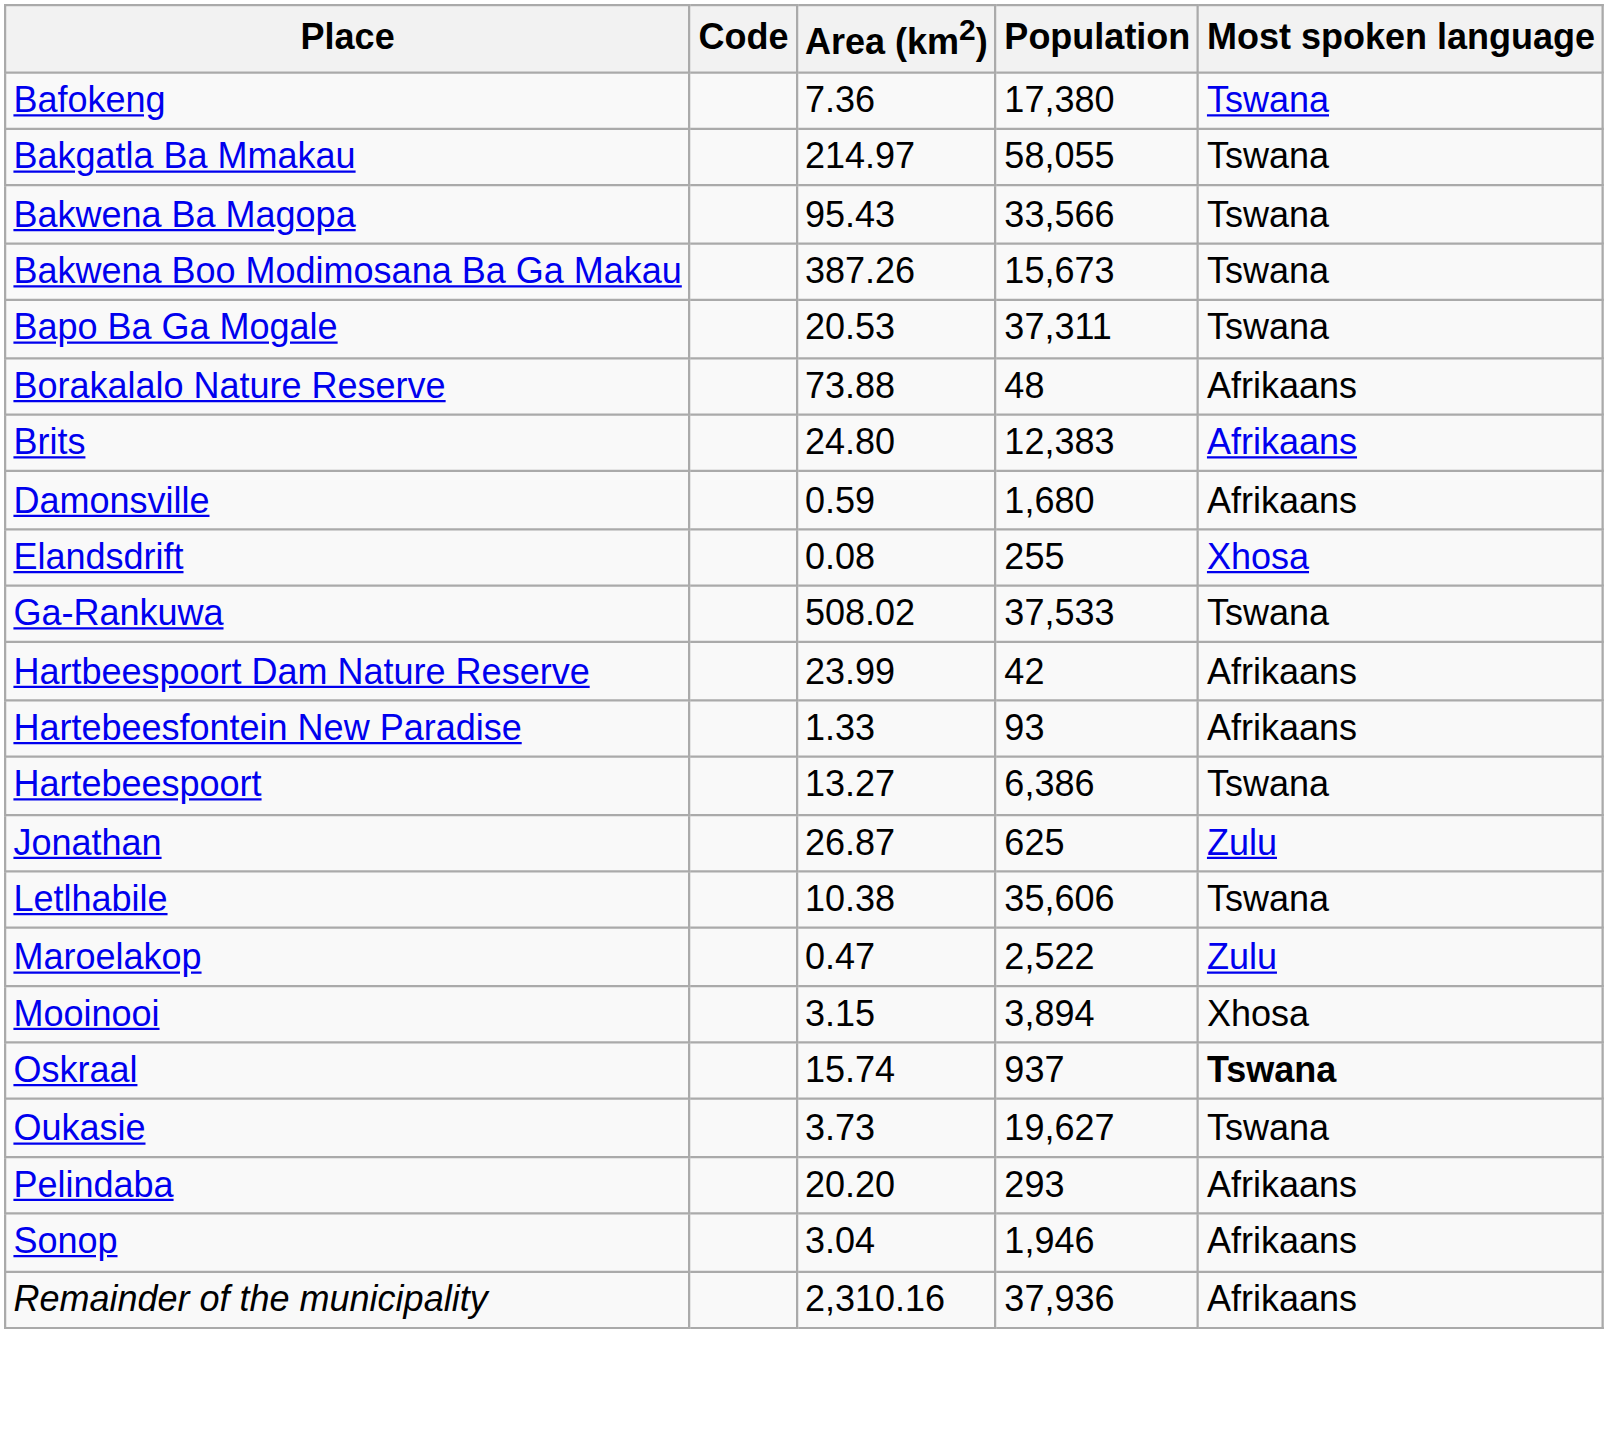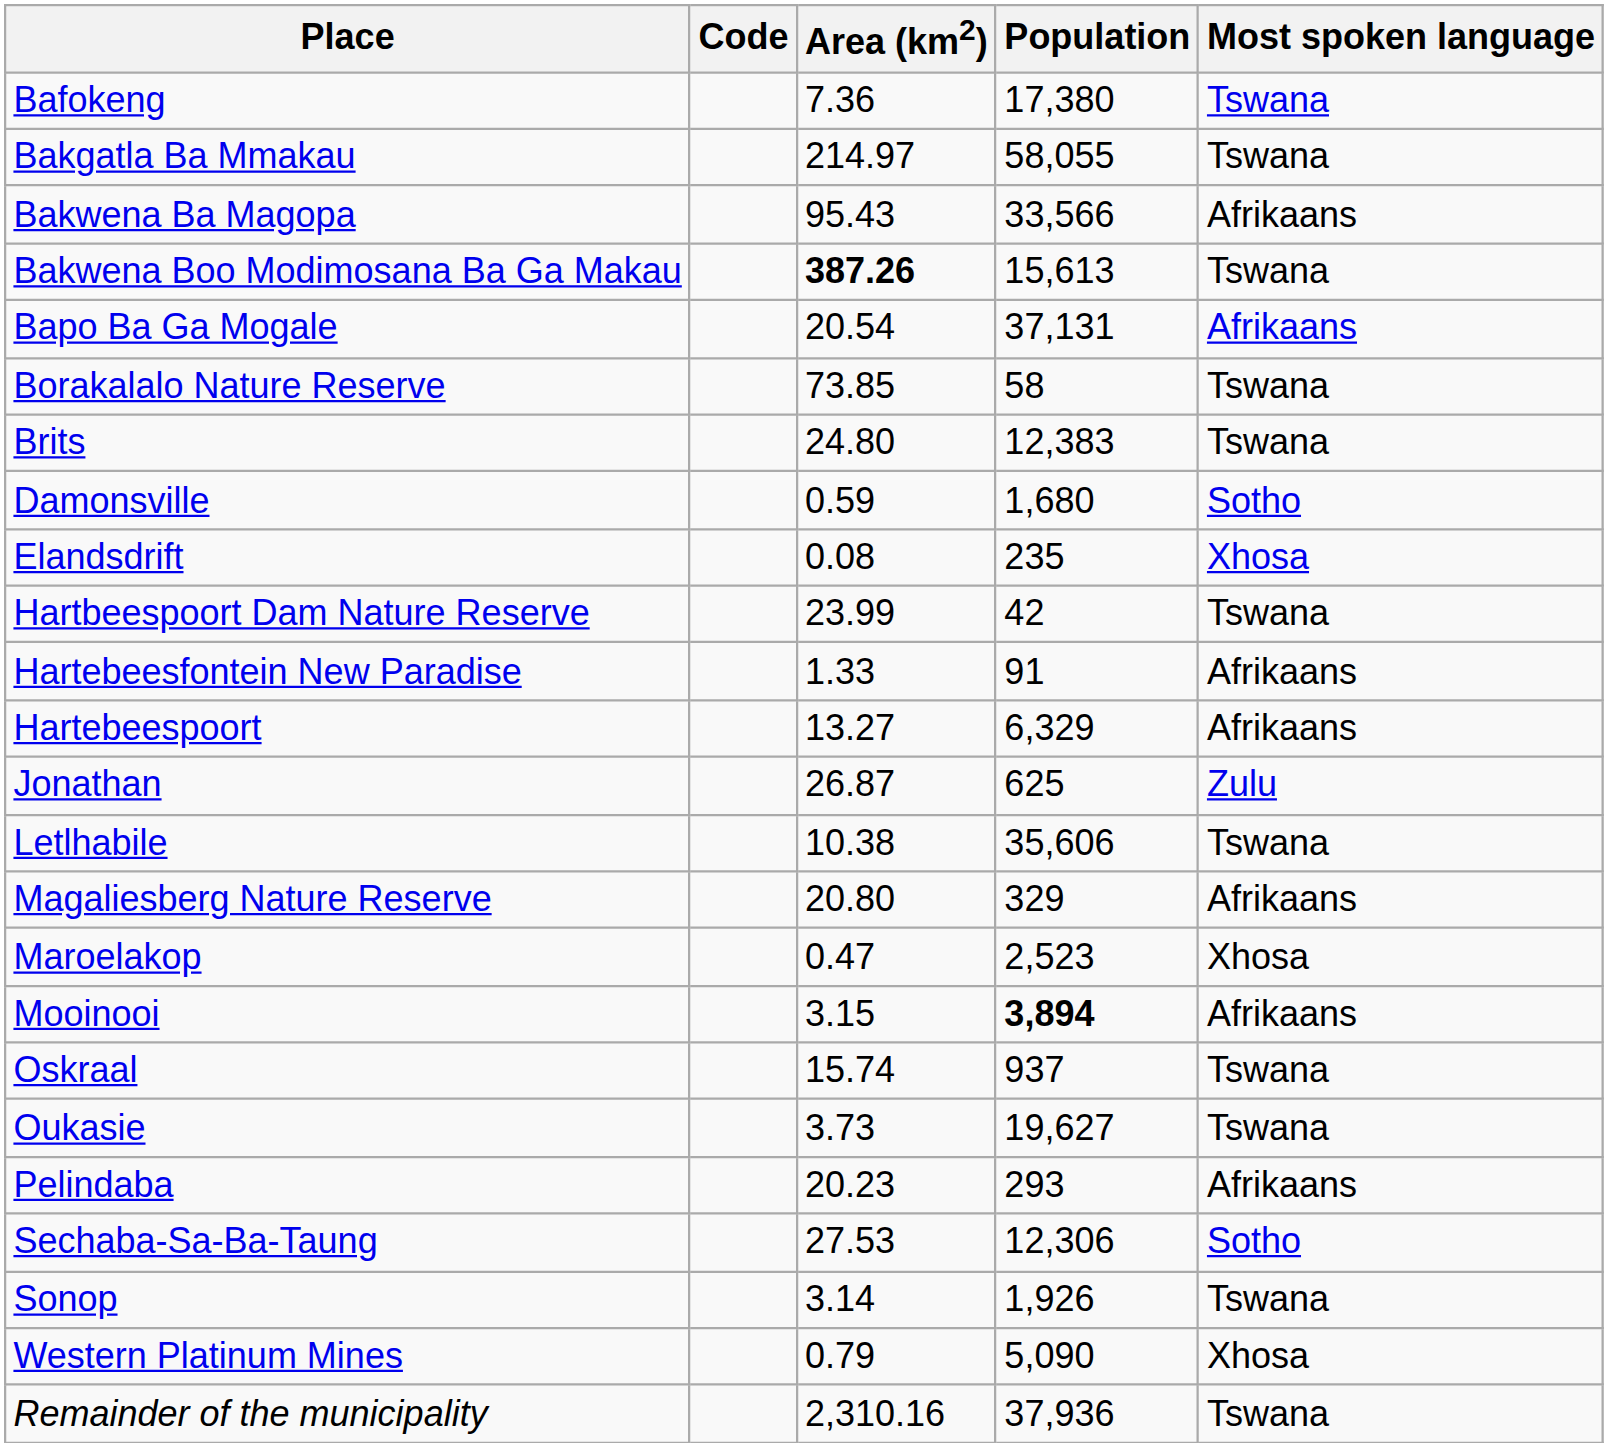 <table class="wikitable sortable">
 <tr>
 <th>Place</th>
 <th>Code</th>
 <th>Area (km<sup>2</sup>)</th>
 <th>Population</th>
 <th>Most spoken language</th>
 </tr>
 <tr>
 <td><a href='#'>Bafokeng</a></td>
 <td></td>
 <td>7.36</td>
 <td>17,380</td>
 <td><a href='#'>Tswana</a></td>
 </tr>
 <tr>
 <td><a href='#'>Bakgatla Ba Mmakau</a></td>
 <td></td>
 <td>214.97</td>
 <td>58,055</td>
 <td>Tswana</td>
 </tr>
 <tr>
 <td><a href='#'>Bakwena Ba Magopa</a></td>
 <td></td>
 <td>95.43</td>
 <td>33,566</td>
-<td>Tswana</td>
+<td>Afrikaans</td>
 </tr>
 <tr>
 <td><a href='#'>Bakwena Boo Modimosana Ba Ga Makau</a></td>
 <td></td>
-<td>387.26</td>
-<td>15,673</td>
+<td><strong>387.26</strong></td>
+<td>15,613</td>
 <td>Tswana</td>
 </tr>
 <tr>
 <td><a href='#'>Bapo Ba Ga Mogale</a></td>
 <td></td>
-<td>20.53</td>
-<td>37,311</td>
-<td>Tswana</td>
+<td>20.54</td>
+<td>37,131</td>
+<td><a href='#'>Afrikaans</a></td>
 </tr>
 <tr>
 <td><a href='#'>Borakalalo Nature Reserve</a></td>
 <td></td>
-<td>73.88</td>
-<td>48</td>
-<td>Afrikaans</td>
+<td>73.85</td>
+<td>58</td>
+<td>Tswana</td>
 </tr>
 <tr>
 <td><a href='#'>Brits</a></td>
 <td></td>
 <td>24.80</td>
 <td>12,383</td>
-<td><a href='#'>Afrikaans</a></td>
+<td>Tswana</td>
 </tr>
 <tr>
 <td><a href='#'>Damonsville</a></td>
 <td></td>
 <td>0.59</td>
 <td>1,680</td>
-<td>Afrikaans</td>
+<td><a href='#'>Sotho</a></td>
 </tr>
 <tr>
 <td><a href='#'>Elandsdrift</a></td>
 <td></td>
 <td>0.08</td>
-<td>255</td>
+<td>235</td>
 <td><a href='#'>Xhosa</a></td>
-</tr>
-<tr>
-<td><a href='#'>Ga-Rankuwa</a></td>
-<td></td>
-<td>508.02</td>
-<td>37,533</td>
-<td>Tswana</td>
 </tr>
 <tr>
 <td><a href='#'>Hartbeespoort Dam Nature Reserve</a></td>
 <td></td>
 <td>23.99</td>
 <td>42</td>
-<td>Afrikaans</td>
+<td>Tswana</td>
 </tr>
 <tr>
 <td><a href='#'>Hartebeesfontein New Paradise</a></td>
 <td></td>
 <td>1.33</td>
-<td>93</td>
+<td>91</td>
 <td>Afrikaans</td>
 </tr>
 <tr>
 <td><a href='#'>Hartebeespoort</a></td>
 <td></td>
 <td>13.27</td>
-<td>6,386</td>
-<td>Tswana</td>
+<td>6,329</td>
+<td>Afrikaans</td>
 </tr>
 <tr>
 <td><a href='#'>Jonathan</a></td>
 <td></td>
 <td>26.87</td>
 <td>625</td>
 <td><a href='#'>Zulu</a></td>
 </tr>
 <tr>
 <td><a href='#'>Letlhabile</a></td>
 <td></td>
 <td>10.38</td>
 <td>35,606</td>
 <td>Tswana</td>
 </tr>
 <tr>
+<td><a href='#'>Magaliesberg Nature Reserve</a></td>
+<td></td>
+<td>20.80</td>
+<td>329</td>
+<td>Afrikaans</td>
+</tr>
+<tr>
 <td><a href='#'>Maroelakop</a></td>
 <td></td>
 <td>0.47</td>
-<td>2,522</td>
-<td><a href='#'>Zulu</a></td>
+<td>2,523</td>
+<td>Xhosa</td>
 </tr>
 <tr>
 <td><a href='#'>Mooinooi</a></td>
 <td></td>
 <td>3.15</td>
-<td>3,894</td>
-<td>Xhosa</td>
+<td><strong>3,894</strong></td>
+<td>Afrikaans</td>
 </tr>
 <tr>
 <td><a href='#'>Oskraal</a></td>
 <td></td>
 <td>15.74</td>
 <td>937</td>
-<td><strong>Tswana</strong></td>
+<td>Tswana</td>
 </tr>
 <tr>
 <td><a href='#'>Oukasie</a></td>
 <td></td>
 <td>3.73</td>
 <td>19,627</td>
 <td>Tswana</td>
 </tr>
 <tr>
 <td><a href='#'>Pelindaba</a></td>
 <td></td>
-<td>20.20</td>
+<td>20.23</td>
 <td>293</td>
 <td>Afrikaans</td>
 </tr>
 <tr>
+<td><a href='#'>Sechaba-Sa-Ba-Taung</a></td>
+<td></td>
+<td>27.53</td>
+<td>12,306</td>
+<td><a href='#'>Sotho</a></td>
+</tr>
+<tr>
 <td><a href='#'>Sonop</a></td>
 <td></td>
-<td>3.04</td>
-<td>1,946</td>
-<td>Afrikaans</td>
+<td>3.14</td>
+<td>1,926</td>
+<td>Tswana</td>
+</tr>
+<tr>
+<td><a href='#'>Western Platinum Mines</a></td>
+<td></td>
+<td>0.79</td>
+<td>5,090</td>
+<td>Xhosa</td>
 </tr>
 <tr>
 <td><em>Remainder of the municipality</em></td>
 <td></td>
 <td>2,310.16</td>
 <td>37,936</td>
-<td>Afrikaans</td>
+<td>Tswana</td>
 </tr>
 </table>
